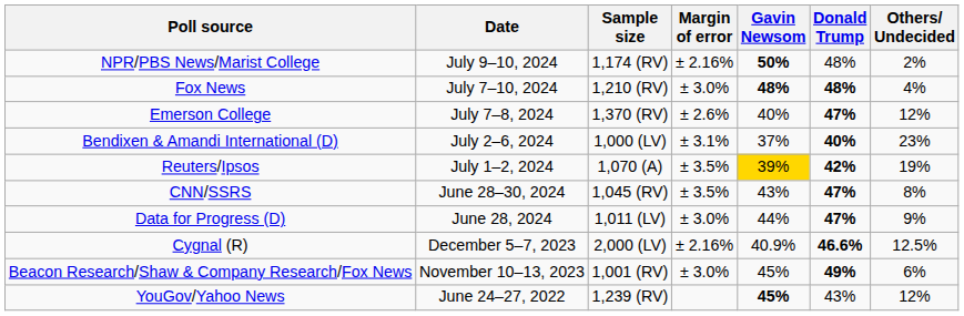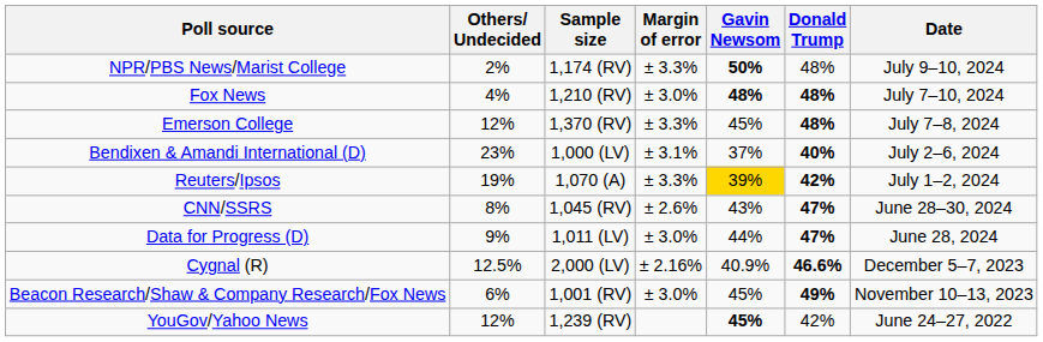 <table class="wikitable sortable mw-datatable" style="text-align:center;font-size:90%;line-height:17px">
 <tr>
 <th>Poll source</th>
-<th>Date</th>
+<th class="unsortable">Others/<br>Undecided</th>
 <th>Sample<br>size</th>
 <th>Margin<br>of error</th>
 <th class="unsortable"><a href='#'>Gavin<br>Newsom</a><br><small></small></th>
 <th class="unsortable"><a href='#'>Donald<br>Trump</a><br><small></small></th>
-<th class="unsortable">Others/<br>Undecided</th>
+<th>Date</th>
 </tr>
 <tr>
 <td><a href='#'>NPR</a>/<a href='#'>PBS News</a>/<a href='#'>Marist College</a></td>
-<td>July 9–10, 2024</td>
+<td>2%</td>
 <td>1,174 (RV)</td>
-<td>± 2.16%</td>
+<td>± 3.3%</td>
 <td><strong>50%</strong></td>
 <td>48%</td>
-<td>2%</td>
+<td>July 9–10, 2024</td>
 </tr>
 <tr>
 <td><a href='#'>Fox News</a></td>
-<td>July 7–10, 2024</td>
+<td>4%</td>
 <td>1,210 (RV)</td>
 <td>± 3.0%</td>
 <td><strong>48%</strong></td>
 <td><strong>48%</strong></td>
-<td>4%</td>
+<td>July 7–10, 2024</td>
 </tr>
 <tr>
 <td><a href='#'>Emerson College</a></td>
+<td>12%</td>
+<td>1,370 (RV)</td>
+<td>± 3.3%</td>
+<td>45%</td>
+<td><strong>48%</strong></td>
 <td>July 7–8, 2024</td>
-<td>1,370 (RV)</td>
-<td>± 2.6%</td>
-<td>40%</td>
-<td><strong>47%</strong></td>
-<td>12%</td>
 </tr>
 <tr>
 <td><a href='#'>Bendixen & Amandi International (D)</a></td>
-<td>July 2–6, 2024</td>
+<td>23%</td>
 <td>1,000 (LV)</td>
 <td>± 3.1%</td>
 <td>37%</td>
 <td><strong>40%</strong></td>
-<td>23%</td>
+<td>July 2–6, 2024</td>
 </tr>
 <tr>
 <td><a href='#'>Reuters</a>/<a href='#'>Ipsos</a></td>
-<td>July 1–2, 2024</td>
+<td>19%</td>
 <td>1,070 (A)</td>
-<td>± 3.5%</td>
+<td>± 3.3%</td>
 <td style="background: gold;">39%</td>
 <td><strong>42%</strong></td>
-<td>19%</td>
+<td>July 1–2, 2024</td>
 </tr>
 <tr>
 <td><a href='#'>CNN</a>/<a href='#'>SSRS</a></td>
-<td>June 28–30, 2024</td>
+<td>8%</td>
 <td>1,045 (RV)</td>
-<td>± 3.5%</td>
+<td>± 2.6%</td>
 <td>43%</td>
 <td><strong>47%</strong></td>
-<td>8%</td>
+<td>June 28–30, 2024</td>
 </tr>
 <tr>
 <td><a href='#'>Data for Progress (D)</a></td>
-<td>June 28, 2024</td>
+<td>9%</td>
 <td>1,011 (LV)</td>
 <td>± 3.0%</td>
 <td>44%</td>
 <td><strong>47%</strong></td>
-<td>9%</td>
+<td>June 28, 2024</td>
 </tr>
 <tr>
 <td><a href='#'>Cygnal</a> (R)</td>
-<td>December 5–7, 2023</td>
+<td>12.5%</td>
 <td>2,000 (LV)</td>
 <td>± 2.16%</td>
 <td>40.9%</td>
 <td><strong>46.6%</strong></td>
-<td>12.5%</td>
+<td>December 5–7, 2023</td>
 </tr>
 <tr>
 <td><a href='#'>Beacon Research</a>/<a href='#'>Shaw & Company Research</a>/<a href='#'>Fox News</a></td>
-<td>November 10–13, 2023</td>
+<td>6%</td>
 <td>1,001 (RV)</td>
 <td>± 3.0%</td>
 <td>45%</td>
 <td><strong>49%</strong></td>
-<td>6%</td>
+<td>November 10–13, 2023</td>
 </tr>
 <tr>
 <td><a href='#'>YouGov</a>/<a href='#'>Yahoo News</a></td>
-<td data-sort-value="2022-06-27">June 24–27, 2022</td>
+<td>12%</td>
 <td>1,239 (RV)</td>
 <td></td>
 <td><strong>45%</strong></td>
-<td>43%</td>
-<td>12%</td>
+<td>42%</td>
+<td data-sort-value="2022-06-27">June 24–27, 2022</td>
 </tr>
 </table>
